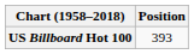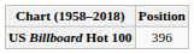 <table class="wikitable plainrowheaders">
 <tr>
 <th>Chart (1958–2018)</th>
 <th>Position</th>
 </tr>
 <tr>
 <th scope="row">US <em>Billboard</em> Hot 100</th>
-<td style="text-align:center;">393</td>
+<td style="text-align:center;">396</td>
 </tr>
 </table>
